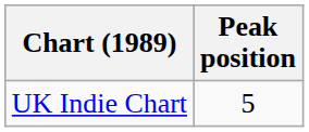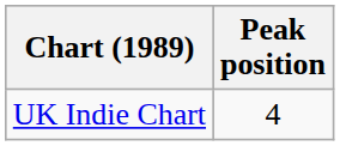 <table class="wikitable sortable">
 <tr>
 <th scope="col">Chart (1989)</th>
 <th scope="col">Peak<br>position</th>
 </tr>
 <tr>
 <td><a href='#'>UK Indie Chart</a></td>
-<td style="text-align:center;">5</td>
+<td style="text-align:center;">4</td>
 </tr>
 </table>
